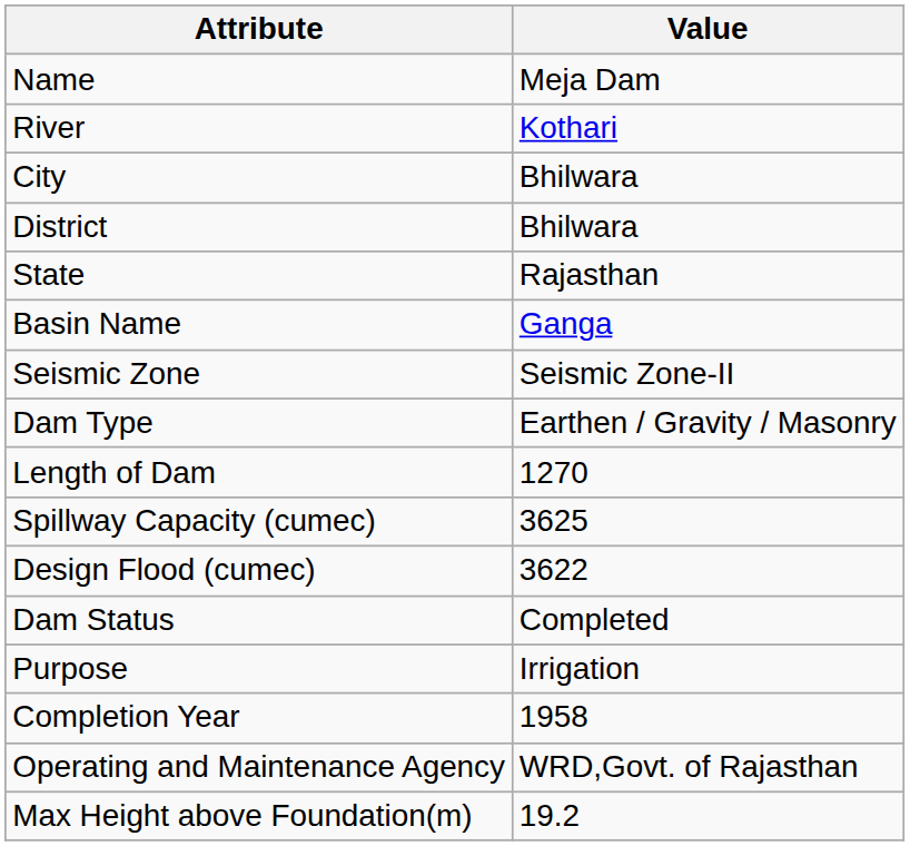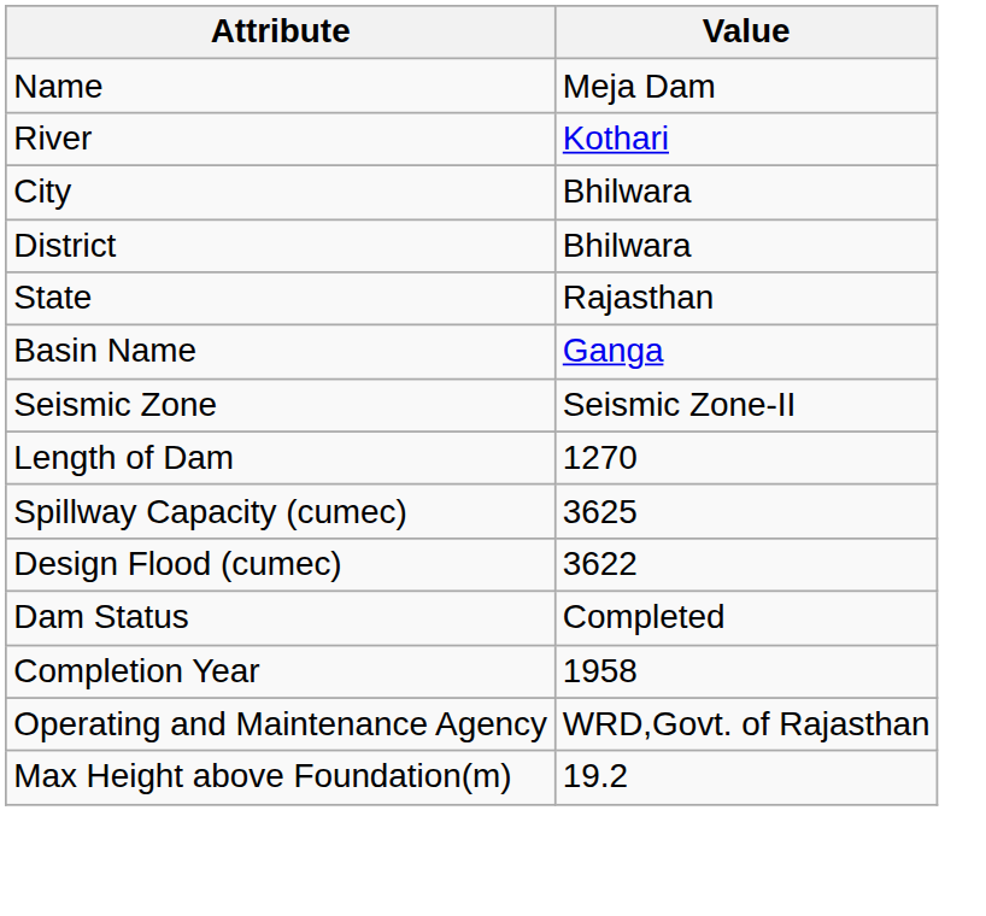 <table class="sortable wikitable">
 <tr>
 <th>Attribute</th>
 <th>Value</th>
 </tr>
 <tr>
 <td>Name</td>
 <td>Meja Dam</td>
 </tr>
 <tr>
 <td>River</td>
 <td><a href='#'>Kothari</a></td>
 </tr>
 <tr>
 <td>City</td>
 <td>Bhilwara</td>
 </tr>
 <tr>
 <td>District</td>
 <td>Bhilwara</td>
 </tr>
 <tr>
 <td>State</td>
 <td>Rajasthan</td>
 </tr>
 <tr>
 <td>Basin Name</td>
 <td><a href='#'>Ganga</a></td>
 </tr>
 <tr>
 <td>Seismic Zone</td>
 <td>Seismic Zone-II</td>
 </tr>
 <tr>
-<td>Dam Type</td>
-<td>Earthen / Gravity / Masonry</td>
-</tr>
-<tr>
 <td>Length of Dam</td>
 <td>1270</td>
 </tr>
 <tr>
 <td>Spillway Capacity (cumec)</td>
 <td>3625</td>
 </tr>
 <tr>
 <td>Design Flood (cumec)</td>
 <td>3622</td>
 </tr>
 <tr>
 <td>Dam Status</td>
 <td>Completed</td>
 </tr>
 <tr>
-<td>Purpose</td>
-<td>Irrigation</td>
-</tr>
-<tr>
 <td>Completion Year</td>
 <td>1958</td>
 </tr>
 <tr>
 <td>Operating and Maintenance Agency</td>
 <td>WRD,Govt. of Rajasthan</td>
 </tr>
 <tr>
 <td>Max Height above Foundation(m)</td>
 <td>19.2</td>
 </tr>
 </table>
